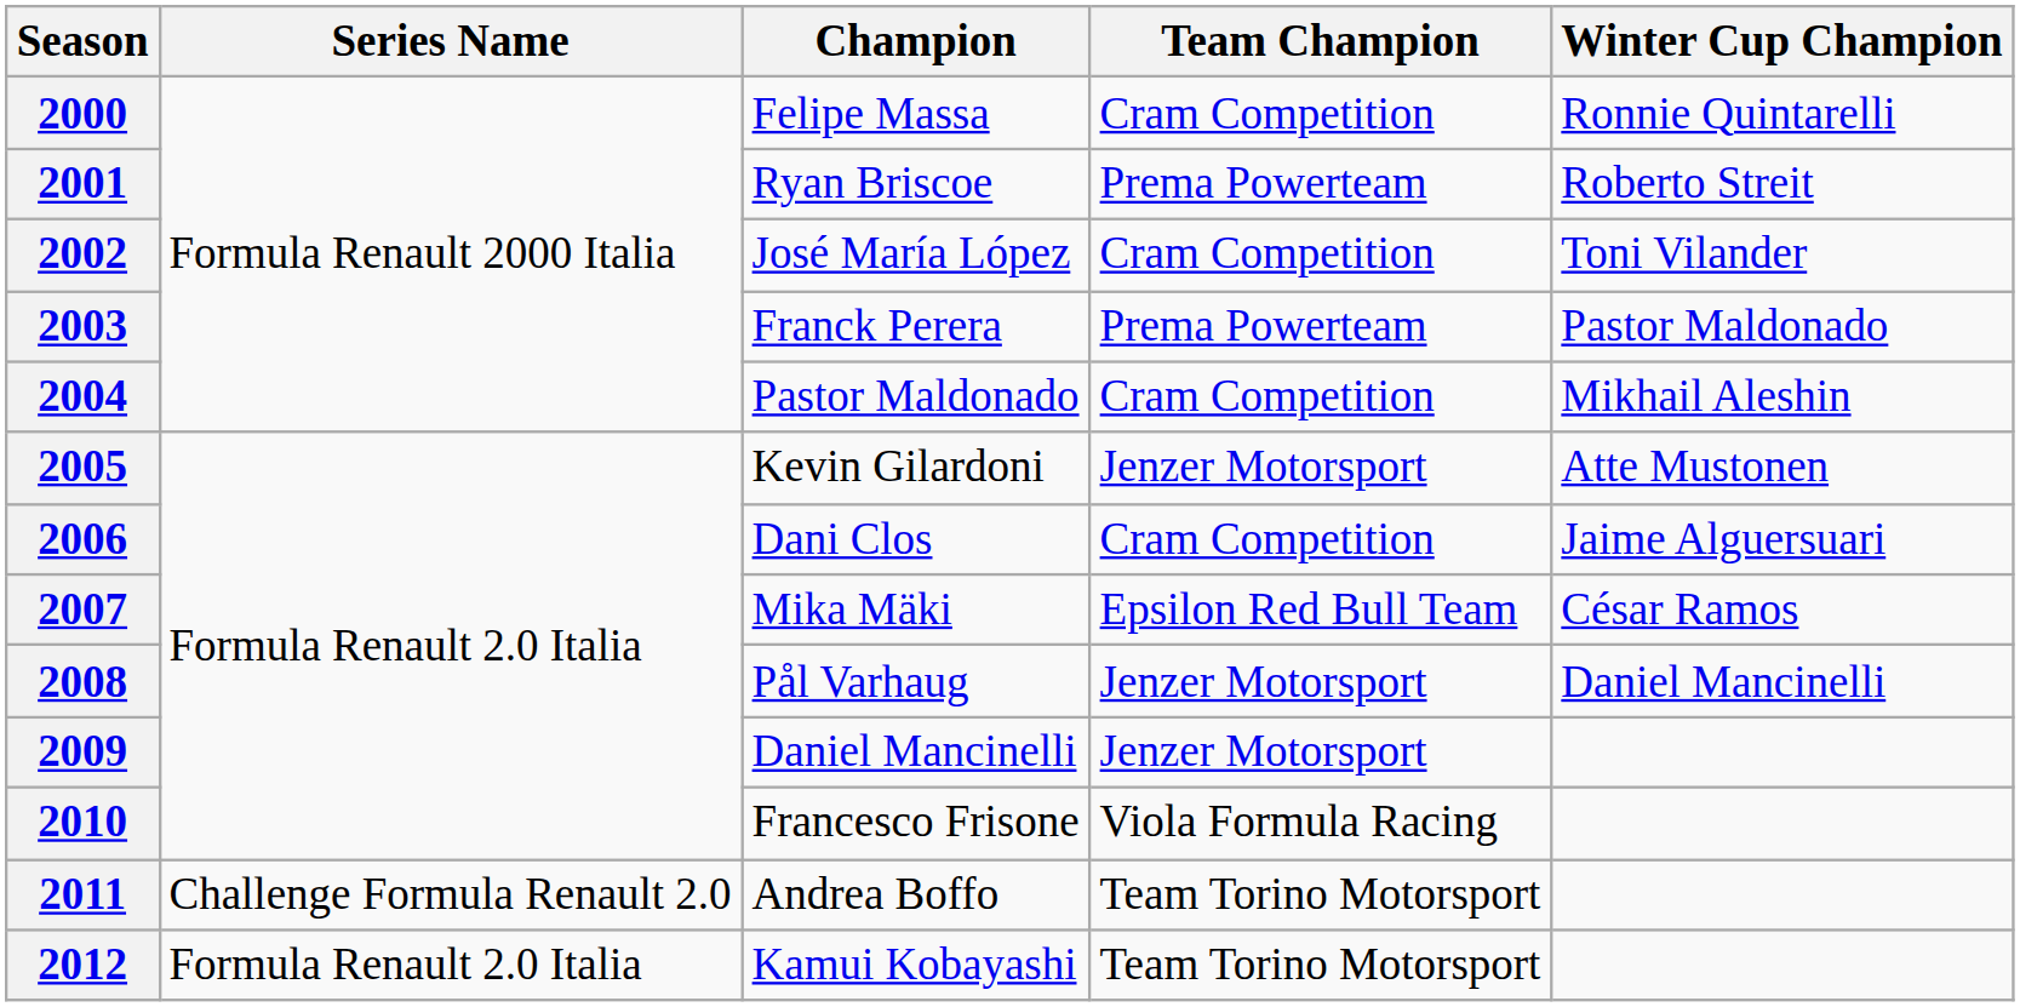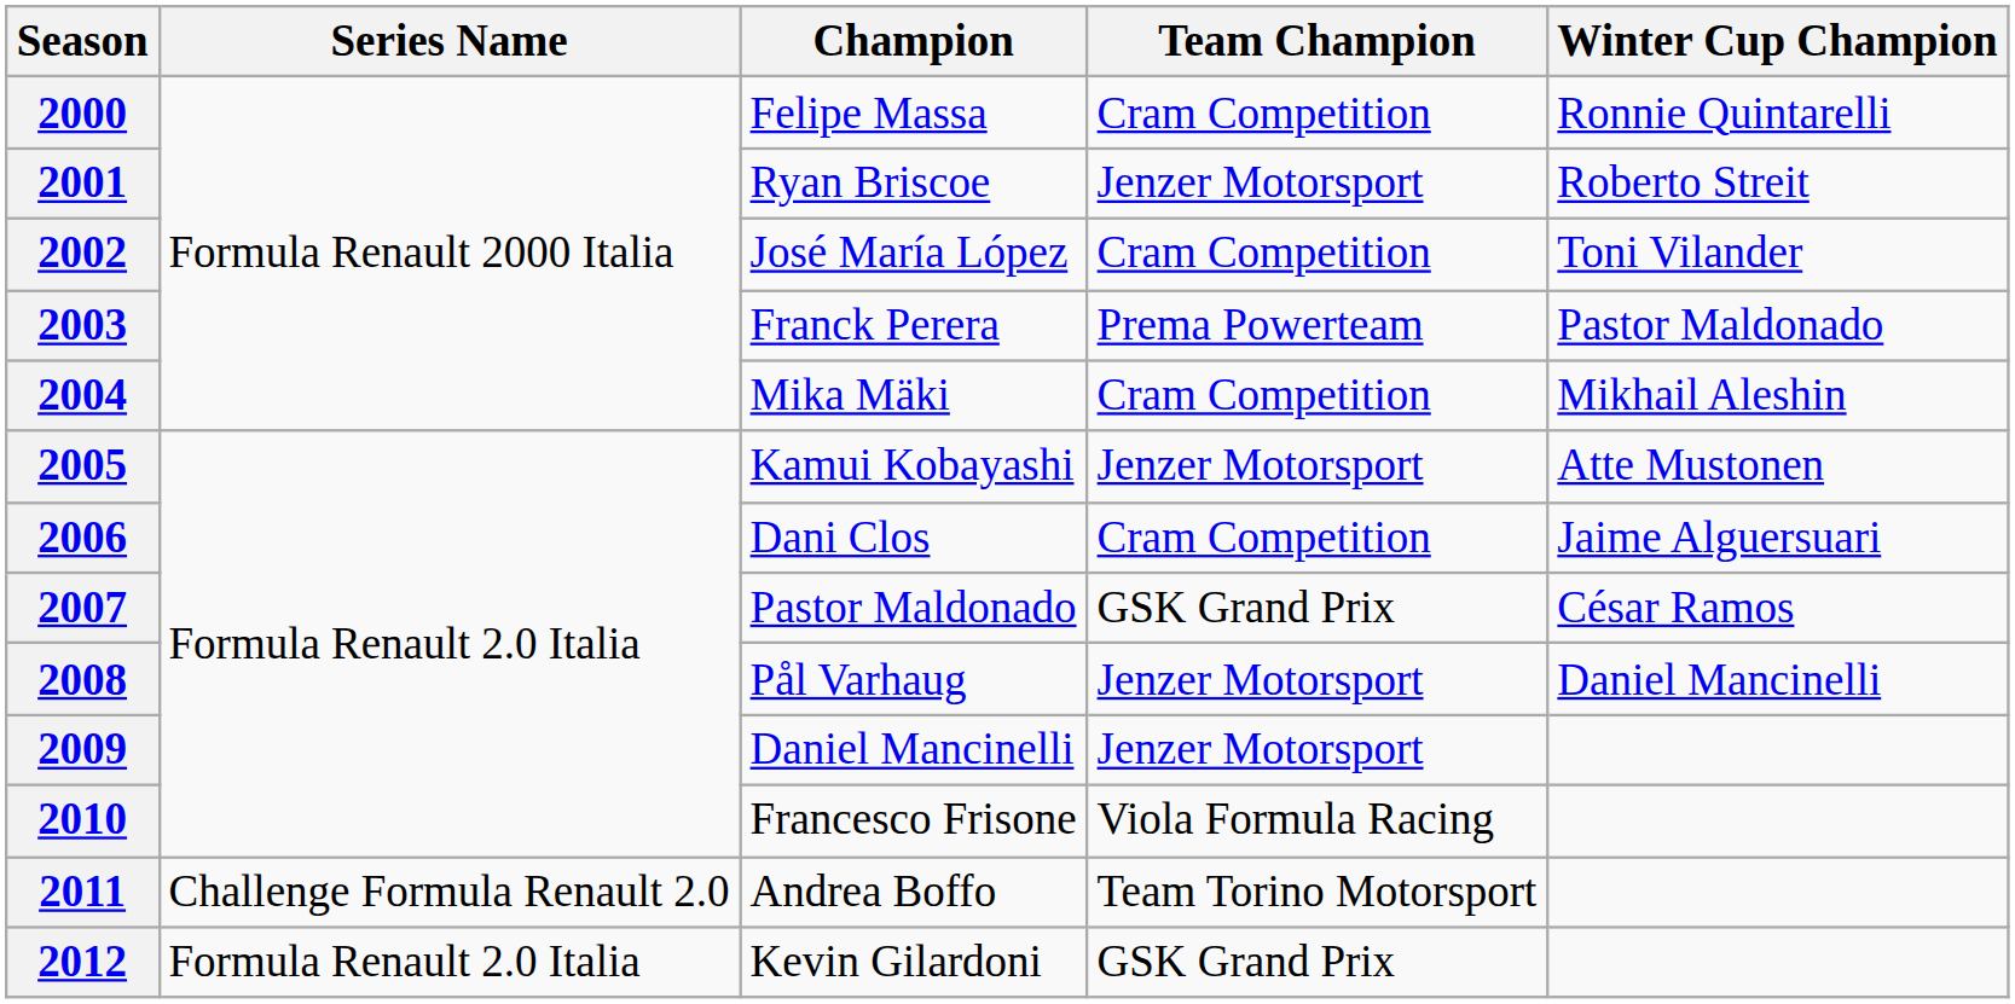 <table class="wikitable">
 <tr>
 <th>Season</th>
 <th>Series Name</th>
 <th>Champion</th>
 <th>Team Champion</th>
 <th>Winter Cup Champion</th>
 </tr>
 <tr>
 <th><a href='#'>2000</a></th>
 <td rowspan=5>Formula Renault 2000 Italia</td>
 <td> <a href='#'>Felipe Massa</a></td>
 <td> <a href='#'>Cram Competition</a></td>
 <td> <a href='#'>Ronnie Quintarelli</a></td>
 </tr>
 <tr>
 <th><a href='#'>2001</a></th>
 <td> <a href='#'>Ryan Briscoe</a></td>
-<td> <a href='#'>Prema Powerteam</a></td>
+<td> <a href='#'>Jenzer Motorsport</a></td>
 <td> <a href='#'>Roberto Streit</a></td>
 </tr>
 <tr>
 <th><a href='#'>2002</a></th>
 <td> <a href='#'>José María López</a></td>
 <td> <a href='#'>Cram Competition</a></td>
 <td> <a href='#'>Toni Vilander</a></td>
 </tr>
 <tr>
 <th><a href='#'>2003</a></th>
 <td> <a href='#'>Franck Perera</a></td>
 <td> <a href='#'>Prema Powerteam</a></td>
 <td> <a href='#'>Pastor Maldonado</a></td>
 </tr>
 <tr>
 <th><a href='#'>2004</a></th>
-<td> <a href='#'>Pastor Maldonado</a></td>
+<td> <a href='#'>Mika Mäki</a></td>
 <td> <a href='#'>Cram Competition</a></td>
 <td> <a href='#'>Mikhail Aleshin</a></td>
 </tr>
 <tr>
 <th><a href='#'>2005</a></th>
 <td rowspan=6>Formula Renault 2.0 Italia</td>
-<td> Kevin Gilardoni</td>
+<td> <a href='#'>Kamui Kobayashi</a></td>
 <td> <a href='#'>Jenzer Motorsport</a></td>
 <td> <a href='#'>Atte Mustonen</a></td>
 </tr>
 <tr>
 <th><a href='#'>2006</a></th>
 <td> <a href='#'>Dani Clos</a></td>
 <td> <a href='#'>Cram Competition</a></td>
 <td> <a href='#'>Jaime Alguersuari</a></td>
 </tr>
 <tr>
 <th><a href='#'>2007</a></th>
-<td> <a href='#'>Mika Mäki</a></td>
-<td> <a href='#'>Epsilon Red Bull Team</a></td>
+<td> <a href='#'>Pastor Maldonado</a></td>
+<td> GSK Grand Prix</td>
 <td> <a href='#'>César Ramos</a></td>
 </tr>
 <tr>
 <th><a href='#'>2008</a></th>
 <td> <a href='#'>Pål Varhaug</a></td>
 <td> <a href='#'>Jenzer Motorsport</a></td>
 <td> <a href='#'>Daniel Mancinelli</a></td>
 </tr>
 <tr>
 <th><a href='#'>2009</a></th>
 <td> <a href='#'>Daniel Mancinelli</a></td>
 <td> <a href='#'>Jenzer Motorsport</a></td>
 <td></td>
 </tr>
 <tr>
 <th><a href='#'>2010</a></th>
 <td> Francesco Frisone</td>
 <td> Viola Formula Racing</td>
 <td></td>
 </tr>
 <tr>
 <th><a href='#'>2011</a></th>
 <td>Challenge Formula Renault 2.0</td>
 <td> Andrea Boffo</td>
 <td> Team Torino Motorsport</td>
 <td></td>
 </tr>
 <tr>
 <th><a href='#'>2012</a></th>
 <td>Formula Renault 2.0 Italia</td>
-<td> <a href='#'>Kamui Kobayashi</a></td>
-<td> Team Torino Motorsport</td>
+<td> Kevin Gilardoni</td>
+<td> GSK Grand Prix</td>
 <td></td>
 </tr>
 </table>
